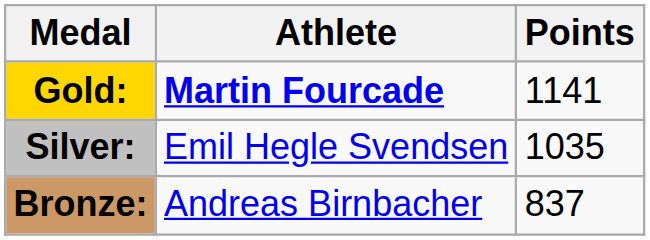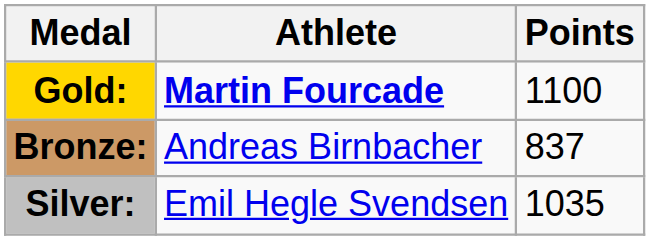 <table class="wikitable">
 <tr>
 <th><strong>Medal</strong></th>
 <th><strong>Athlete</strong></th>
 <th><strong>Points</strong></th>
 </tr>
 <tr>
 <td style="text-align:center;background-color:gold;"><strong>Gold:</strong></td>
 <td> <strong><a href='#'>Martin Fourcade</a></strong></td>
-<td>1141</td>
+<td>1100</td>
+</tr>
+<tr>
+<td style="text-align:center;background-color:#CC9966;"><strong>Bronze:</strong></td>
+<td> <a href='#'>Andreas Birnbacher</a></td>
+<td>837</td>
 </tr>
 <tr>
 <td style="text-align:center;background-color:silver;"><strong>Silver:</strong></td>
 <td> <a href='#'>Emil Hegle Svendsen</a></td>
 <td>1035</td>
 </tr>
-<tr>
-<td style="text-align:center;background-color:#CC9966;"><strong>Bronze:</strong></td>
-<td> <a href='#'>Andreas Birnbacher</a></td>
-<td>837</td>
-</tr>
 </table>
